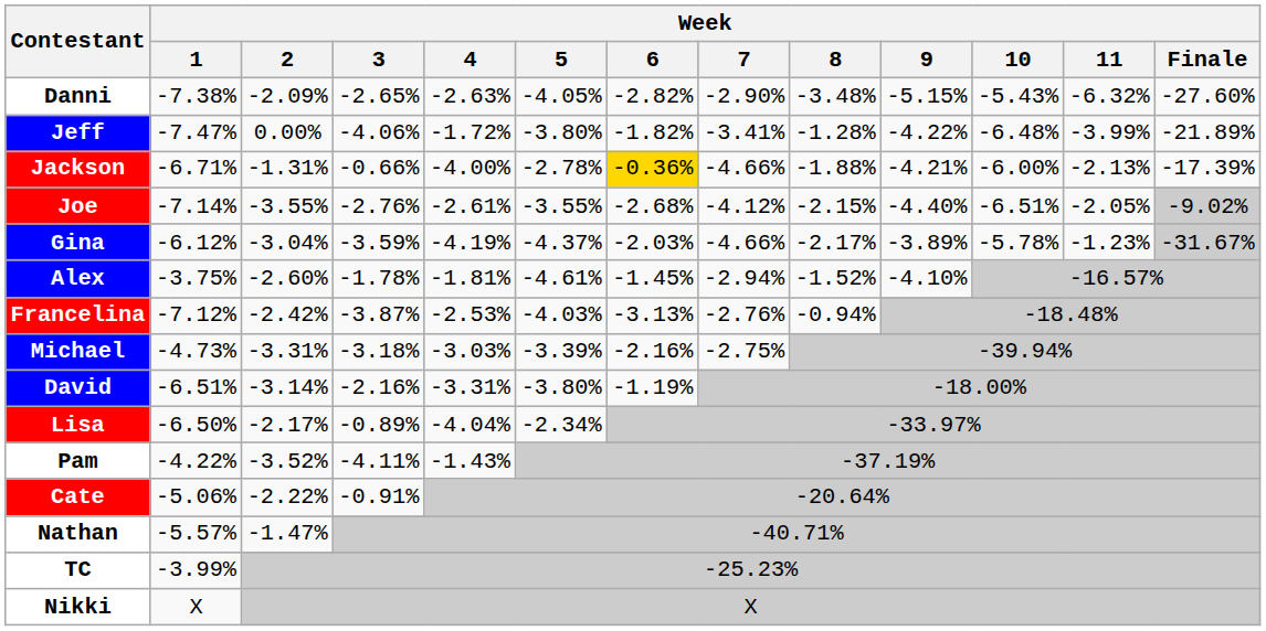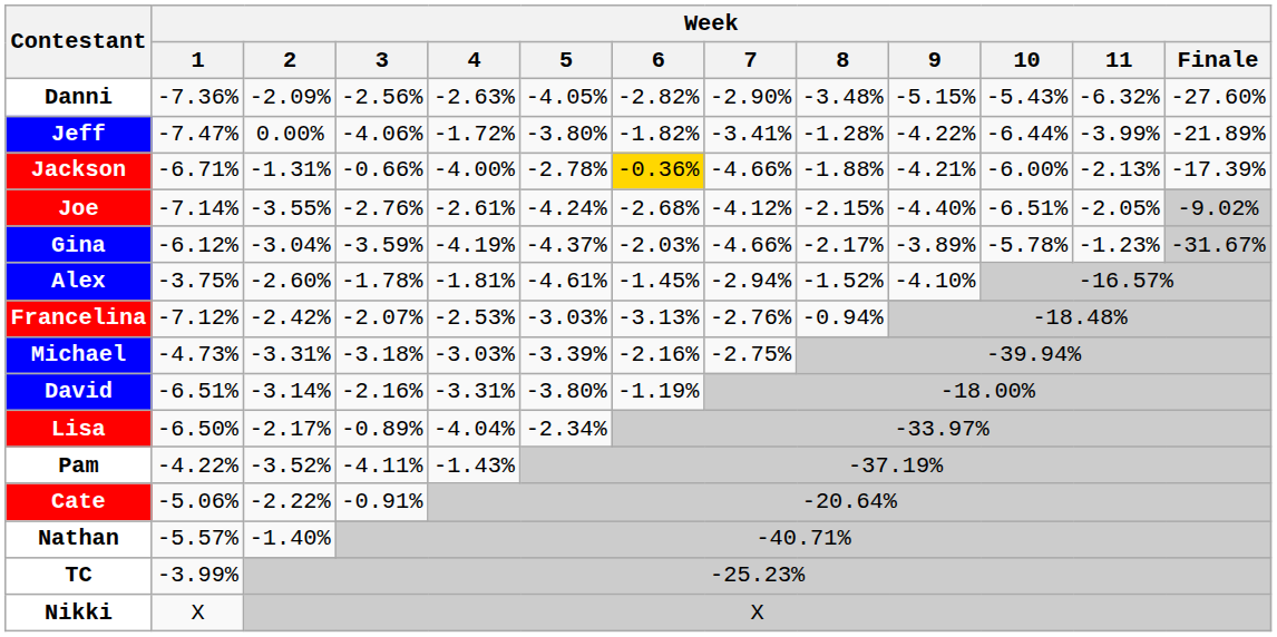 <table class="wikitable" style="text-align:center" align="center">
 <tr>
 <th rowspan="2">Contestant</th>
 <th colspan="16">Week</th>
 </tr>
 <tr>
 <th>1</th>
 <th>2</th>
 <th>3</th>
 <th>4</th>
 <th>5</th>
 <th>6</th>
 <th>7</th>
 <th>8</th>
 <th>9</th>
 <th>10</th>
 <th>11</th>
 <th>Finale</th>
 </tr>
 <tr>
 <td style="background:white;color:black;"><strong>Danni</strong></td>
-<td>-7.38%</td>
+<td>-7.36%</td>
 <td>-2.09%</td>
-<td>-2.65%</td>
+<td>-2.56%</td>
 <td>-2.63%</td>
 <td>-4.05%</td>
 <td>-2.82%</td>
 <td>-2.90%</td>
 <td>-3.48%</td>
 <td>-5.15%</td>
 <td>-5.43%</td>
 <td>-6.32%</td>
 <td>-27.60%</td>
 </tr>
 <tr>
 <td style="background:blue;color:white;"><strong>Jeff</strong></td>
 <td>-7.47%</td>
 <td>0.00%</td>
 <td>-4.06%</td>
 <td>-1.72%</td>
 <td>-3.80%</td>
 <td>-1.82%</td>
 <td>-3.41%</td>
 <td>-1.28%</td>
 <td>-4.22%</td>
-<td>-6.48%</td>
+<td>-6.44%</td>
 <td>-3.99%</td>
 <td>-21.89%</td>
 </tr>
 <tr>
 <td style="background:red;color:white;"><strong>Jackson</strong></td>
 <td>-6.71%</td>
 <td>-1.31%</td>
 <td>-0.66%</td>
 <td>-4.00%</td>
 <td>-2.78%</td>
 <td style="background: gold;">-0.36%</td>
 <td>-4.66%</td>
 <td>-1.88%</td>
 <td>-4.21%</td>
 <td>-6.00%</td>
 <td>-2.13%</td>
 <td>-17.39%</td>
 </tr>
 <tr>
 <td style="background:red;color:white;"><strong>Joe</strong></td>
 <td>-7.14%</td>
 <td>-3.55%</td>
 <td>-2.76%</td>
 <td>-2.61%</td>
-<td>-3.55%</td>
+<td>-4.24%</td>
 <td>-2.68%</td>
 <td>-4.12%</td>
 <td>-2.15%</td>
 <td>-4.40%</td>
 <td>-6.51%</td>
 <td>-2.05%</td>
 <td colspan="3" style="background:#ccc;">-9.02%</td>
 </tr>
 <tr>
 <td style="background:blue;color:white;"><strong>Gina</strong></td>
 <td>-6.12%</td>
 <td>-3.04%</td>
 <td>-3.59%</td>
 <td>-4.19%</td>
 <td>-4.37%</td>
 <td>-2.03%</td>
 <td>-4.66%</td>
 <td>-2.17%</td>
 <td>-3.89%</td>
 <td>-5.78%</td>
 <td>-1.23%</td>
 <td colspan="4" style="background:#ccc;">-31.67%</td>
 </tr>
 <tr>
 <td style="background:blue;color:white;"><strong>Alex</strong></td>
 <td>-3.75%</td>
 <td>-2.60%</td>
 <td>-1.78%</td>
 <td>-1.81%</td>
 <td>-4.61%</td>
 <td>-1.45%</td>
 <td>-2.94%</td>
 <td>-1.52%</td>
 <td>-4.10%</td>
 <td colspan="6" style="background:#ccc;">-16.57%</td>
 </tr>
 <tr>
 <td style="background:red;color:white;"><strong>Francelina</strong></td>
 <td>-7.12%</td>
 <td>-2.42%</td>
-<td>-3.87%</td>
+<td>-2.07%</td>
 <td>-2.53%</td>
-<td>-4.03%</td>
+<td>-3.03%</td>
 <td>-3.13%</td>
 <td>-2.76%</td>
 <td>-0.94%</td>
 <td colspan="7" style="background:#ccc;">-18.48%</td>
 </tr>
 <tr>
 <td style="background:blue;color:white;"><strong>Michael</strong></td>
 <td>-4.73%</td>
 <td>-3.31%</td>
 <td>-3.18%</td>
 <td>-3.03%</td>
 <td>-3.39%</td>
 <td>-2.16%</td>
 <td>-2.75%</td>
 <td colspan="8" style="background:#ccc;">-39.94%</td>
 </tr>
 <tr>
 <td style="background:blue;color:white;"><strong>David</strong></td>
 <td>-6.51%</td>
 <td>-3.14%</td>
 <td>-2.16%</td>
 <td>-3.31%</td>
 <td>-3.80%</td>
 <td>-1.19%</td>
 <td colspan="9" style="background:#ccc;">-18.00%</td>
 </tr>
 <tr>
 <td style="background:red;color:white;"><strong>Lisa</strong></td>
 <td>-6.50%</td>
 <td>-2.17%</td>
 <td>-0.89%</td>
 <td>-4.04%</td>
 <td>-2.34%</td>
 <td colspan="10" style="background:#ccc;">-33.97%</td>
 </tr>
 <tr>
 <td style="background:white;color:black;"><strong>Pam</strong></td>
 <td>-4.22%</td>
 <td>-3.52%</td>
 <td>-4.11%</td>
 <td>-1.43%</td>
 <td colspan="11" style="background:#ccc;">-37.19%</td>
 </tr>
 <tr>
 <td style="background:red;color:white;"><strong>Cate</strong></td>
 <td>-5.06%</td>
 <td>-2.22%</td>
 <td>-0.91%</td>
 <td colspan="12" style="background:#ccc;">-20.64%</td>
 </tr>
 <tr>
 <td style="background:white;color:black;"><strong>Nathan</strong></td>
 <td>-5.57%</td>
-<td>-1.47%</td>
+<td>-1.40%</td>
 <td colspan="13" style="background:#ccc;">-40.71%</td>
 </tr>
 <tr>
 <td style="background:white;color:black;"><strong>TC</strong></td>
 <td>-3.99%</td>
 <td colspan="14" style="background:#ccc;">-25.23%</td>
 </tr>
 <tr>
 <td style="background:white;color:black;"><strong>Nikki</strong></td>
 <td>X</td>
 <td colspan="14" style="background:#ccc;">X</td>
 </tr>
 </table>
